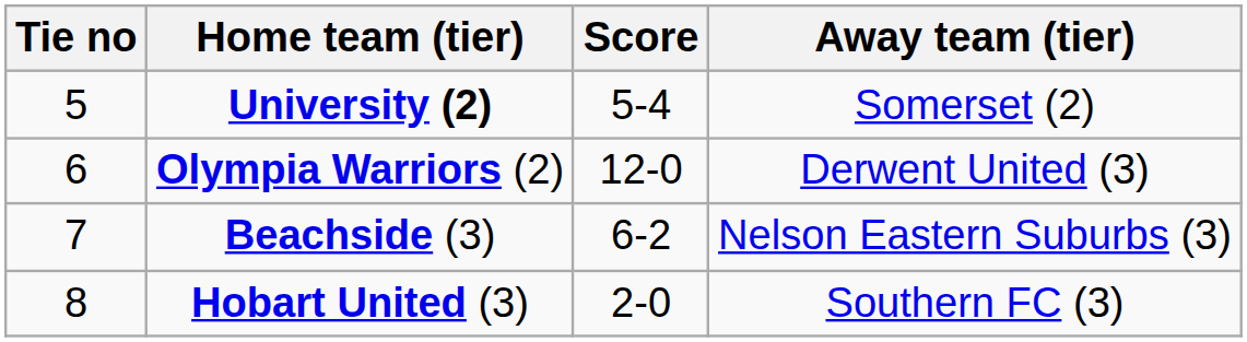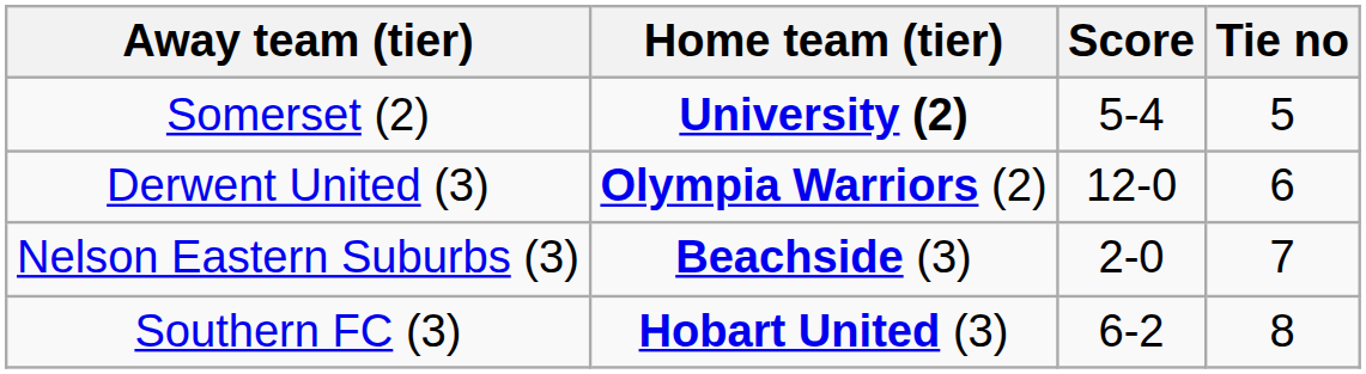 <table class="wikitable" style="text-align:center">
 <tr>
-<th>Tie no</th>
+<th>Away team (tier)</th>
 <th>Home team (tier)</th>
 <th>Score</th>
-<th>Away team (tier)</th>
+<th>Tie no</th>
 </tr>
 <tr>
-<td>5</td>
+<td><a href='#'>Somerset</a> (2)</td>
 <td><strong><a href='#'>University</a> (2)</strong></td>
 <td>5-4</td>
-<td><a href='#'>Somerset</a> (2)</td>
+<td>5</td>
 </tr>
 <tr>
-<td>6</td>
+<td><a href='#'>Derwent United</a> (3)</td>
 <td><strong><a href='#'>Olympia Warriors</a></strong> (2)</td>
 <td>12-0</td>
-<td><a href='#'>Derwent United</a> (3)</td>
+<td>6</td>
 </tr>
 <tr>
+<td><a href='#'>Nelson Eastern Suburbs</a> (3)</td>
+<td><strong><a href='#'>Beachside</a></strong> (3)</td>
+<td>2-0</td>
 <td>7</td>
-<td><strong><a href='#'>Beachside</a></strong> (3)</td>
-<td>6-2</td>
-<td><a href='#'>Nelson Eastern Suburbs</a> (3)</td>
 </tr>
 <tr>
+<td><a href='#'>Southern FC</a> (3)</td>
+<td><strong><a href='#'>Hobart United</a></strong> (3)</td>
+<td>6-2</td>
 <td>8</td>
-<td><strong><a href='#'>Hobart United</a></strong> (3)</td>
-<td>2-0</td>
-<td><a href='#'>Southern FC</a> (3)</td>
 </tr>
 </table>
